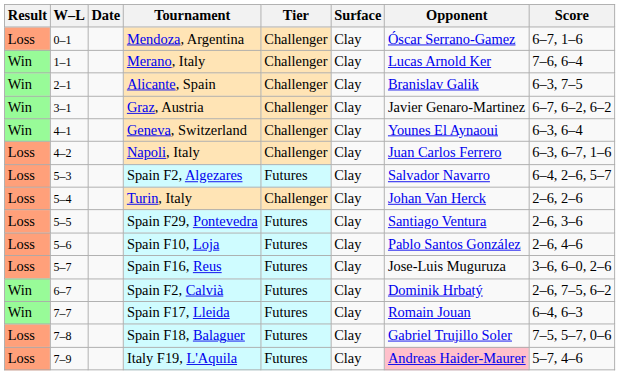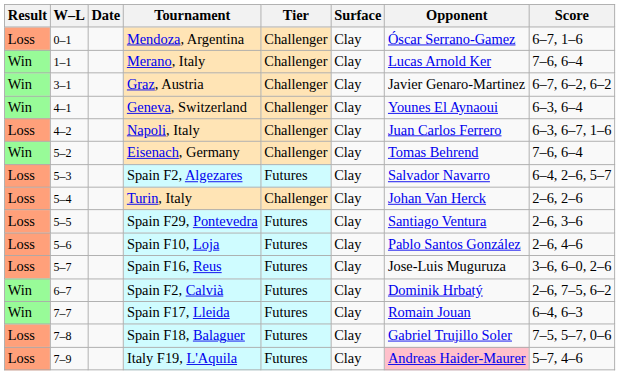 <table class="sortable wikitable">
 <tr>
 <th>Result</th>
 <th class="unsortable">W–L</th>
 <th>Date</th>
 <th>Tournament</th>
 <th>Tier</th>
 <th>Surface</th>
 <th>Opponent</th>
 <th class="unsortable">Score</th>
 </tr>
 <tr>
 <td bgcolor=FFA07A>Loss</td>
 <td><small>0–1</small></td>
 <td></td>
 <td style="background:moccasin;"><a href='#'>Mendoza</a>, Argentina</td>
 <td style="background:moccasin;">Challenger</td>
 <td>Clay</td>
 <td> <a href='#'>Óscar Serrano-Gamez</a></td>
 <td>6–7, 1–6</td>
 </tr>
 <tr>
 <td bgcolor=98FB98>Win</td>
 <td><small>1–1</small></td>
 <td></td>
 <td style="background:moccasin;"><a href='#'>Merano</a>, Italy</td>
 <td style="background:moccasin;">Challenger</td>
 <td>Clay</td>
 <td> <a href='#'>Lucas Arnold Ker</a></td>
 <td>7–6, 6–4</td>
 </tr>
 <tr>
 <td bgcolor=98FB98>Win</td>
-<td><small>2–1</small></td>
-<td></td>
-<td style="background:moccasin;"><a href='#'>Alicante</a>, Spain</td>
-<td style="background:moccasin;">Challenger</td>
-<td>Clay</td>
-<td> <a href='#'>Branislav Galik</a></td>
-<td>6–3, 7–5</td>
-</tr>
-<tr>
-<td bgcolor=98FB98>Win</td>
 <td><small>3–1</small></td>
 <td></td>
 <td style="background:moccasin;"><a href='#'>Graz</a>, Austria</td>
 <td style="background:moccasin;">Challenger</td>
 <td>Clay</td>
 <td> Javier Genaro-Martinez</td>
 <td>6–7, 6–2, 6–2</td>
 </tr>
 <tr>
 <td bgcolor=98FB98>Win</td>
 <td><small>4–1</small></td>
 <td></td>
 <td style="background:moccasin;"><a href='#'>Geneva</a>, Switzerland</td>
 <td style="background:moccasin;">Challenger</td>
 <td>Clay</td>
 <td> <a href='#'>Younes El Aynaoui</a></td>
 <td>6–3, 6–4</td>
 </tr>
 <tr>
 <td bgcolor=FFA07A>Loss</td>
 <td><small>4–2</small></td>
 <td></td>
 <td style="background:moccasin;"><a href='#'>Napoli</a>, Italy</td>
 <td style="background:moccasin;">Challenger</td>
 <td>Clay</td>
 <td> <a href='#'>Juan Carlos Ferrero</a></td>
 <td>6–3, 6–7, 1–6</td>
+</tr>
+<tr>
+<td bgcolor=98FB98>Win</td>
+<td><small>5–2</small></td>
+<td></td>
+<td style="background:moccasin;"><a href='#'>Eisenach</a>, Germany</td>
+<td style="background:moccasin;">Challenger</td>
+<td>Clay</td>
+<td> <a href='#'>Tomas Behrend</a></td>
+<td>7–6, 6–4</td>
 </tr>
 <tr>
 <td bgcolor=FFA07A>Loss</td>
 <td><small>5–3</small></td>
 <td></td>
 <td style="background:#cffcff;">Spain F2, <a href='#'>Algezares</a></td>
 <td style="background:#cffcff;">Futures</td>
 <td>Clay</td>
 <td> <a href='#'>Salvador Navarro</a></td>
 <td>6–4, 2–6, 5–7</td>
 </tr>
 <tr>
 <td bgcolor=FFA07A>Loss</td>
 <td><small>5–4</small></td>
 <td></td>
 <td style="background:moccasin;"><a href='#'>Turin</a>, Italy</td>
 <td style="background:moccasin;">Challenger</td>
 <td>Clay</td>
 <td> <a href='#'>Johan Van Herck</a></td>
 <td>2–6, 2–6</td>
 </tr>
 <tr>
 <td bgcolor=FFA07A>Loss</td>
 <td><small>5–5</small></td>
 <td></td>
 <td style="background:#cffcff;">Spain F29, <a href='#'>Pontevedra</a></td>
 <td style="background:#cffcff;">Futures</td>
 <td>Clay</td>
 <td> <a href='#'>Santiago Ventura</a></td>
 <td>2–6, 3–6</td>
 </tr>
 <tr>
 <td bgcolor=FFA07A>Loss</td>
 <td><small>5–6</small></td>
 <td></td>
 <td style="background:#cffcff;">Spain F10, <a href='#'>Loja</a></td>
 <td style="background:#cffcff;">Futures</td>
 <td>Clay</td>
 <td> <a href='#'>Pablo Santos González</a></td>
 <td>2–6, 4–6</td>
 </tr>
 <tr>
 <td bgcolor=FFA07A>Loss</td>
 <td><small>5–7</small></td>
 <td></td>
 <td style="background:#cffcff;">Spain F16, <a href='#'>Reus</a></td>
 <td style="background:#cffcff;">Futures</td>
 <td>Clay</td>
 <td> Jose-Luis Muguruza</td>
 <td>3–6, 6–0, 2–6</td>
 </tr>
 <tr>
 <td bgcolor=98FB98>Win</td>
 <td><small>6–7</small></td>
 <td></td>
 <td style="background:#cffcff;">Spain F2, <a href='#'>Calvià</a></td>
 <td style="background:#cffcff;">Futures</td>
 <td>Clay</td>
 <td> <a href='#'>Dominik Hrbatý</a></td>
 <td>2–6, 7–5, 6–2</td>
 </tr>
 <tr>
 <td bgcolor=98FB98>Win</td>
 <td><small>7–7</small></td>
 <td></td>
 <td style="background:#cffcff;">Spain F17, <a href='#'>Lleida</a></td>
 <td style="background:#cffcff;">Futures</td>
 <td>Clay</td>
 <td> <a href='#'>Romain Jouan</a></td>
 <td>6–4, 6–3</td>
 </tr>
 <tr>
 <td bgcolor=FFA07A>Loss</td>
 <td><small>7–8</small></td>
 <td></td>
 <td style="background:#cffcff;">Spain F18, <a href='#'>Balaguer</a></td>
 <td style="background:#cffcff;">Futures</td>
 <td>Clay</td>
 <td> <a href='#'>Gabriel Trujillo Soler</a></td>
 <td>7–5, 5–7, 0–6</td>
 </tr>
 <tr>
 <td bgcolor=FFA07A>Loss</td>
 <td><small>7–9</small></td>
 <td></td>
 <td style="background:#cffcff;">Italy F19, <a href='#'>L'Aquila</a></td>
 <td style="background:#cffcff;">Futures</td>
 <td>Clay</td>
 <td style="background: pink;"> <a href='#'>Andreas Haider-Maurer</a></td>
 <td>5–7, 4–6</td>
 </tr>
 </table>
